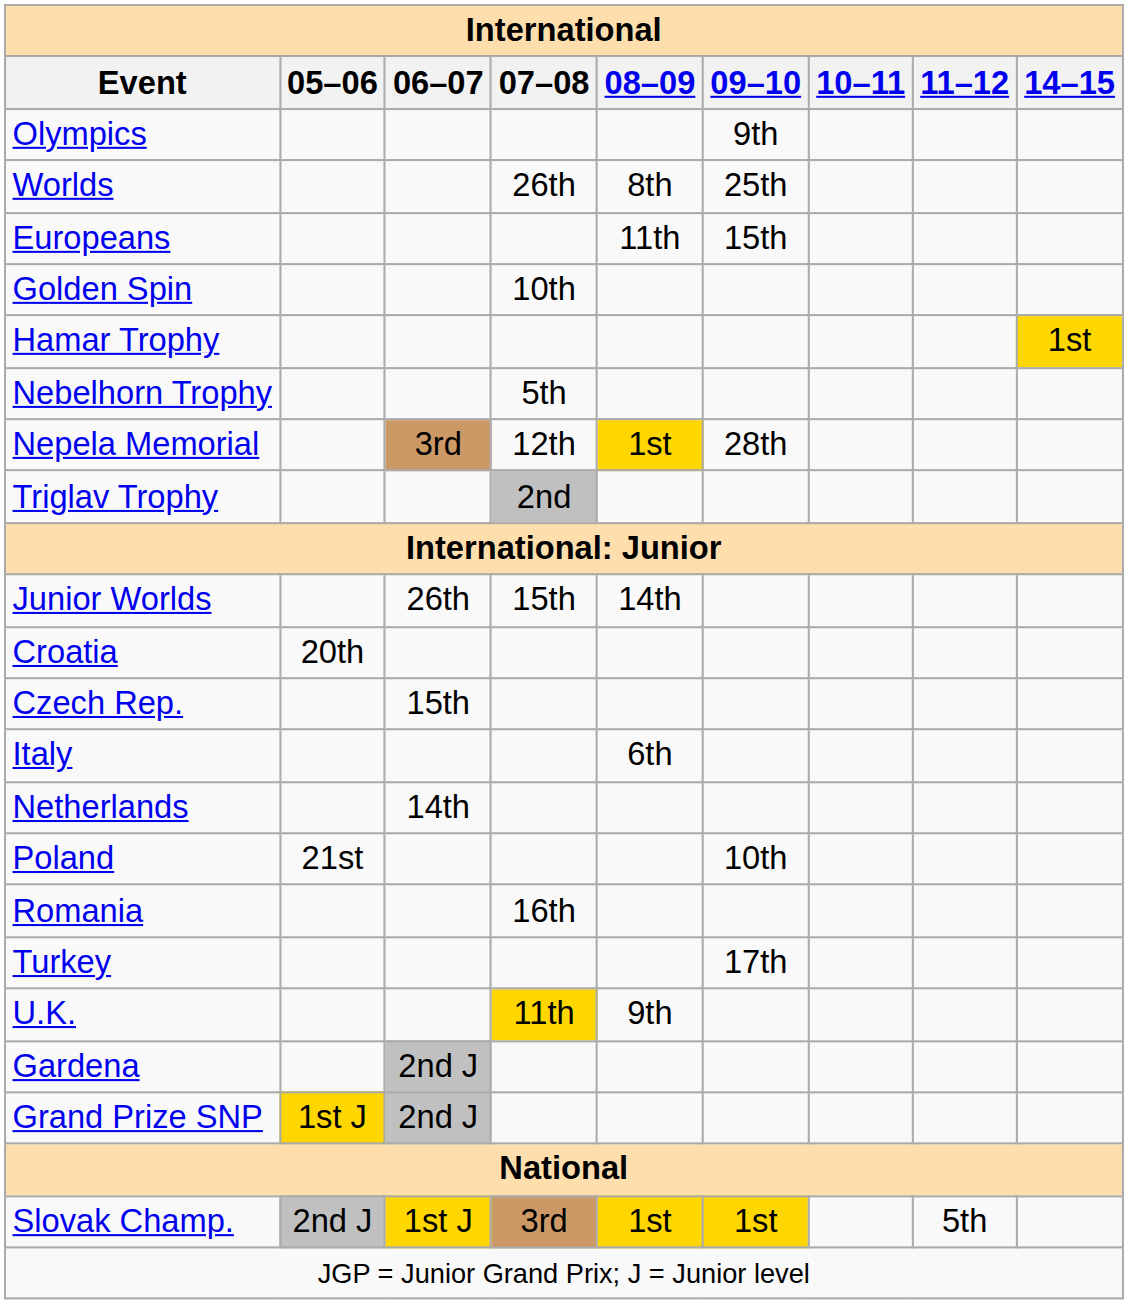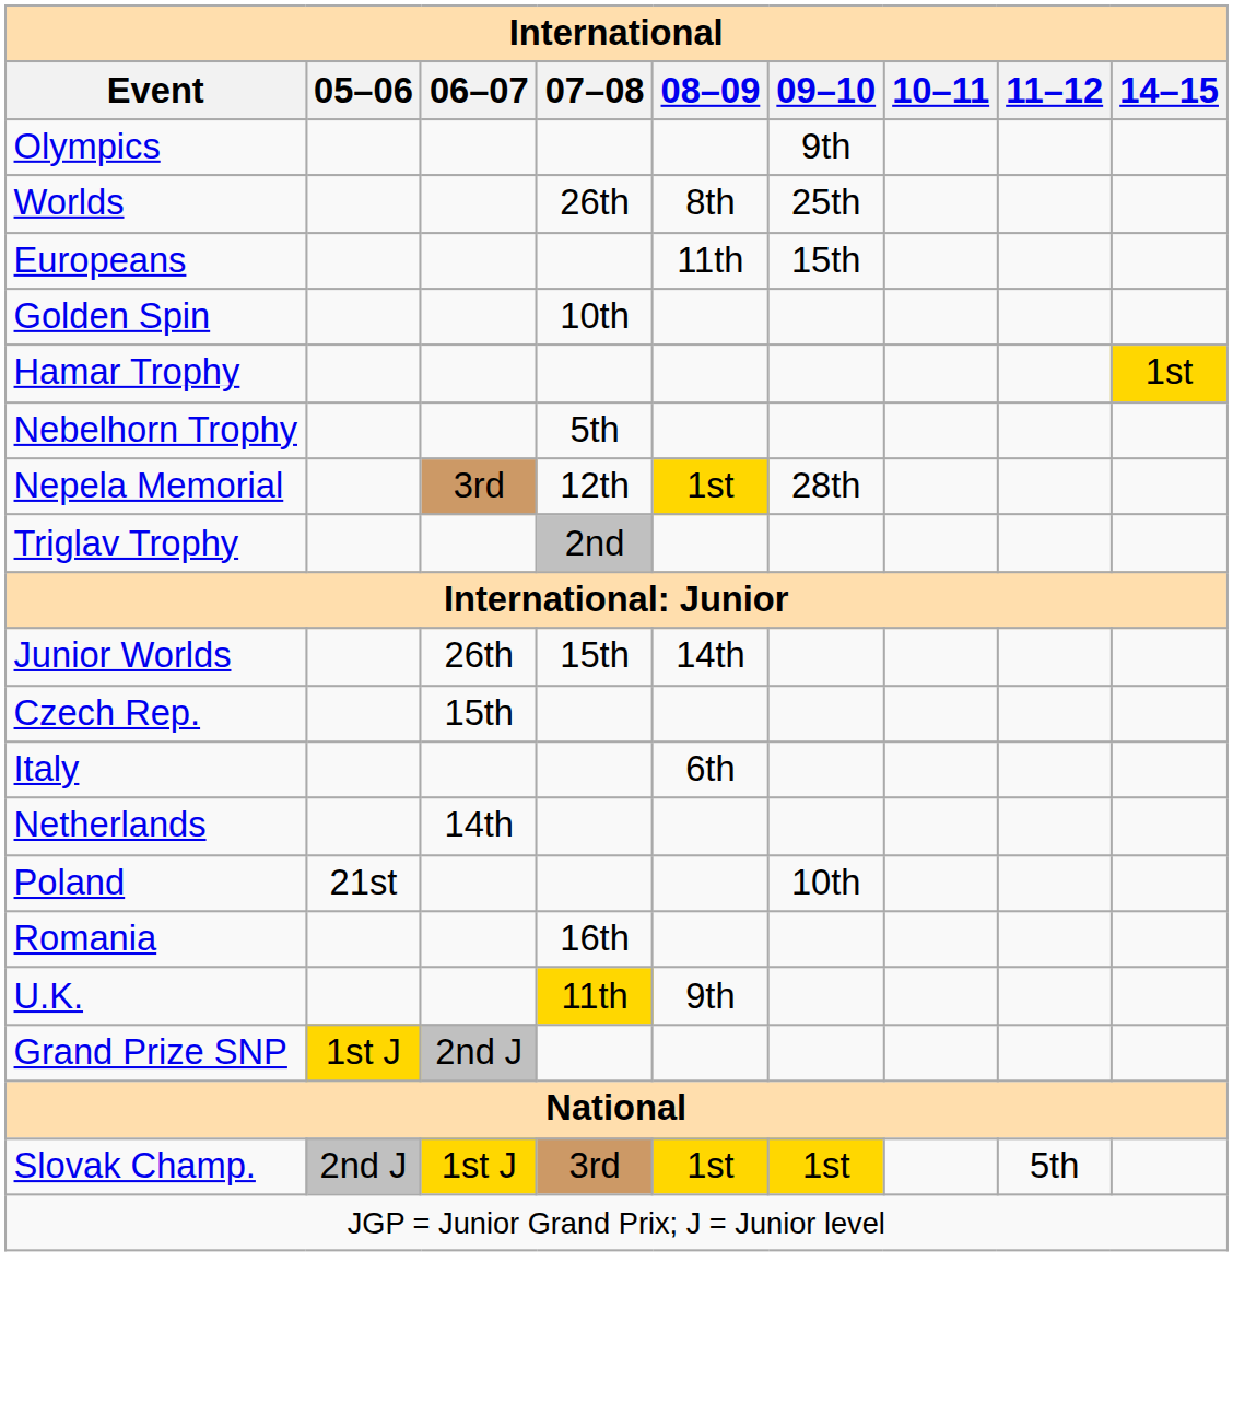 <table class="wikitable" style="text-align:center">
 <tr>
 <th style="background-color: #ffdead; " colspan=9 align=center>International</th>
 </tr>
 <tr>
 <th>Event</th>
 <th>05–06</th>
 <th>06–07</th>
 <th>07–08</th>
 <th><a href='#'>08–09</a></th>
 <th><a href='#'>09–10</a></th>
 <th><a href='#'>10–11</a></th>
 <th><a href='#'>11–12</a></th>
 <th><a href='#'>14–15</a></th>
 </tr>
 <tr>
 <td align=left><a href='#'>Olympics</a></td>
 <td></td>
 <td></td>
 <td></td>
 <td></td>
 <td>9th</td>
 <td></td>
 <td></td>
 <td></td>
 </tr>
 <tr>
 <td align=left><a href='#'>Worlds</a></td>
 <td></td>
 <td></td>
 <td>26th</td>
 <td>8th</td>
 <td>25th</td>
 <td></td>
 <td></td>
 <td></td>
 </tr>
 <tr>
 <td align=left><a href='#'>Europeans</a></td>
 <td></td>
 <td></td>
 <td></td>
 <td>11th</td>
 <td>15th</td>
 <td></td>
 <td></td>
 <td></td>
 </tr>
 <tr>
 <td align=left><a href='#'>Golden Spin</a></td>
 <td></td>
 <td></td>
 <td>10th</td>
 <td></td>
 <td></td>
 <td></td>
 <td></td>
 <td></td>
 </tr>
 <tr>
 <td align=left><a href='#'>Hamar Trophy</a></td>
 <td></td>
 <td></td>
 <td></td>
 <td></td>
 <td></td>
 <td></td>
 <td></td>
 <td bgcolor=gold>1st</td>
 </tr>
 <tr>
 <td align=left><a href='#'>Nebelhorn Trophy</a></td>
 <td></td>
 <td></td>
 <td>5th</td>
 <td></td>
 <td></td>
 <td></td>
 <td></td>
 <td></td>
 </tr>
 <tr>
 <td align=left><a href='#'>Nepela Memorial</a></td>
 <td></td>
 <td bgcolor=cc9966>3rd</td>
 <td>12th</td>
 <td bgcolor=gold>1st</td>
 <td>28th</td>
 <td></td>
 <td></td>
 <td></td>
 </tr>
 <tr>
 <td align=left><a href='#'>Triglav Trophy</a></td>
 <td></td>
 <td></td>
 <td bgcolor=silver>2nd</td>
 <td></td>
 <td></td>
 <td></td>
 <td></td>
 <td></td>
 </tr>
 <tr>
 <th style="background-color: #ffdead; " colspan=9 align=center>International: Junior</th>
 </tr>
 <tr>
 <td align=left><a href='#'>Junior Worlds</a></td>
 <td></td>
 <td>26th</td>
 <td>15th</td>
 <td>14th</td>
 <td></td>
 <td></td>
 <td></td>
 <td></td>
 </tr>
 <tr>
-<td align=left> <a href='#'>Croatia</a></td>
-<td>20th</td>
-<td></td>
-<td></td>
-<td></td>
-<td></td>
-<td></td>
-<td></td>
-<td></td>
-</tr>
-<tr>
 <td align=left> <a href='#'>Czech Rep.</a></td>
 <td></td>
 <td>15th</td>
 <td></td>
 <td></td>
 <td></td>
 <td></td>
 <td></td>
 <td></td>
 </tr>
 <tr>
 <td align=left> <a href='#'>Italy</a></td>
 <td></td>
 <td></td>
 <td></td>
 <td>6th</td>
 <td></td>
 <td></td>
 <td></td>
 <td></td>
 </tr>
 <tr>
 <td align=left> <a href='#'>Netherlands</a></td>
 <td></td>
 <td>14th</td>
 <td></td>
 <td></td>
 <td></td>
 <td></td>
 <td></td>
 <td></td>
 </tr>
 <tr>
 <td align=left> <a href='#'>Poland</a></td>
 <td>21st</td>
 <td></td>
 <td></td>
 <td></td>
 <td>10th</td>
 <td></td>
 <td></td>
 <td></td>
 </tr>
 <tr>
 <td align=left> <a href='#'>Romania</a></td>
 <td></td>
 <td></td>
 <td>16th</td>
 <td></td>
 <td></td>
 <td></td>
 <td></td>
 <td></td>
 </tr>
 <tr>
-<td align=left> <a href='#'>Turkey</a></td>
-<td></td>
-<td></td>
-<td></td>
-<td></td>
-<td>17th</td>
-<td></td>
-<td></td>
-<td></td>
-</tr>
-<tr>
 <td align=left> <a href='#'>U.K.</a></td>
 <td></td>
 <td></td>
 <td style="background: gold;">11th</td>
 <td>9th</td>
-<td></td>
-<td></td>
-<td></td>
-<td></td>
-</tr>
-<tr>
-<td align=left><a href='#'>Gardena</a></td>
-<td></td>
-<td bgcolor=silver>2nd J</td>
-<td></td>
-<td></td>
 <td></td>
 <td></td>
 <td></td>
 <td></td>
 </tr>
 <tr>
 <td align=left><a href='#'>Grand Prize SNP</a></td>
 <td bgcolor=gold>1st J</td>
 <td bgcolor=silver>2nd J</td>
 <td></td>
 <td></td>
 <td></td>
 <td></td>
 <td></td>
 <td></td>
 </tr>
 <tr>
 <th style="background-color: #ffdead; " colspan=9 align=center>National</th>
 </tr>
 <tr>
 <td align=left><a href='#'>Slovak Champ.</a></td>
 <td bgcolor=silver>2nd J</td>
 <td bgcolor=gold>1st J</td>
 <td bgcolor=cc9966>3rd</td>
 <td bgcolor=gold>1st</td>
 <td bgcolor=gold>1st</td>
 <td></td>
 <td>5th</td>
 <td></td>
 </tr>
 <tr>
 <td colspan= 9 align=center><small> JGP = Junior Grand Prix; J = Junior level </small></td>
 </tr>
 </table>
